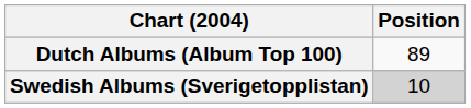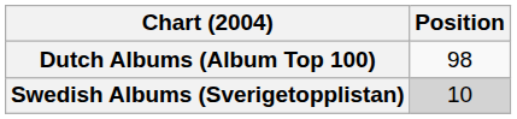 <table class="wikitable sortable plainrowheaders" style="text-align:center">
 <tr>
 <th scope="col">Chart (2004)</th>
 <th scope="col">Position</th>
 </tr>
 <tr>
 <th scope="row">Dutch Albums (Album Top 100)</th>
-<td>89</td>
+<td>98</td>
 </tr>
 <tr>
 <th scope="row">Swedish Albums (Sverigetopplistan)</th>
 <td style="background: lightgrey;">10</td>
 </tr>
 </table>
